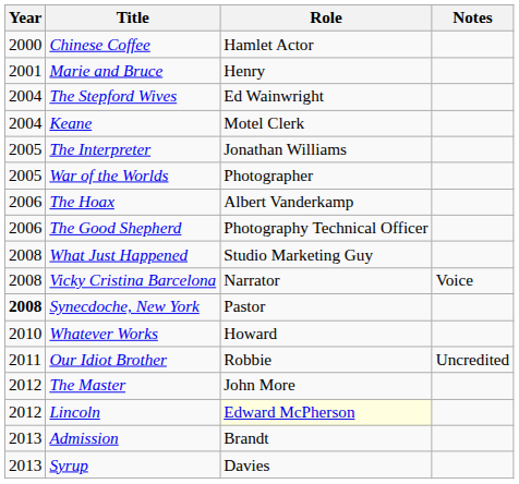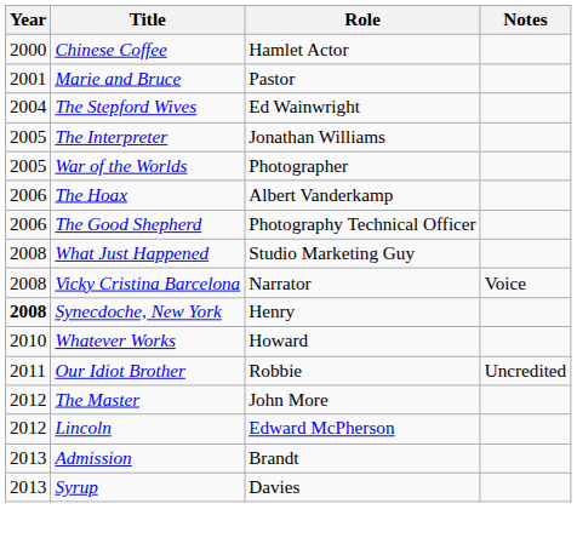 <table class="wikitable sortable">
 <tr>
 <th>Year</th>
 <th>Title</th>
 <th>Role</th>
 <th>Notes</th>
 </tr>
 <tr>
 <td>2000</td>
 <td><em><a href='#'>Chinese Coffee</a></em></td>
 <td>Hamlet Actor</td>
 <td></td>
 </tr>
 <tr>
 <td>2001</td>
 <td><em><a href='#'>Marie and Bruce</a></em></td>
-<td>Henry</td>
+<td>Pastor</td>
 <td></td>
 </tr>
 <tr>
 <td>2004</td>
 <td><em><a href='#'>The Stepford Wives</a></em></td>
 <td>Ed Wainwright</td>
-<td></td>
-</tr>
-<tr>
-<td>2004</td>
-<td><em><a href='#'>Keane</a></em></td>
-<td>Motel Clerk</td>
 <td></td>
 </tr>
 <tr>
 <td>2005</td>
 <td><em><a href='#'>The Interpreter</a></em></td>
 <td>Jonathan Williams</td>
 <td></td>
 </tr>
 <tr>
 <td>2005</td>
 <td><em><a href='#'>War of the Worlds</a></em></td>
 <td>Photographer</td>
 <td></td>
 </tr>
 <tr>
 <td>2006</td>
 <td><em><a href='#'>The Hoax</a></em></td>
 <td>Albert Vanderkamp</td>
 <td></td>
 </tr>
 <tr>
 <td>2006</td>
 <td><em><a href='#'>The Good Shepherd</a></em></td>
 <td>Photography Technical Officer</td>
 <td></td>
 </tr>
 <tr>
 <td>2008</td>
 <td><em><a href='#'>What Just Happened</a></em></td>
 <td>Studio Marketing Guy</td>
 <td></td>
 </tr>
 <tr>
 <td>2008</td>
 <td><em><a href='#'>Vicky Cristina Barcelona</a></em></td>
 <td>Narrator</td>
 <td>Voice</td>
 </tr>
 <tr>
 <td><strong>2008</strong></td>
 <td><em><a href='#'>Synecdoche, New York</a></em></td>
-<td>Pastor</td>
+<td>Henry</td>
 <td></td>
 </tr>
 <tr>
 <td>2010</td>
 <td><em><a href='#'>Whatever Works</a></em></td>
 <td>Howard</td>
 <td></td>
 </tr>
 <tr>
 <td>2011</td>
 <td><em><a href='#'>Our Idiot Brother</a></em></td>
 <td>Robbie</td>
 <td>Uncredited</td>
 </tr>
 <tr>
 <td>2012</td>
 <td><em><a href='#'>The Master</a></em></td>
 <td>John More</td>
 <td></td>
 </tr>
 <tr>
 <td>2012</td>
 <td><em><a href='#'>Lincoln</a></em></td>
-<td style="background: lightyellow;"><a href='#'>Edward McPherson</a></td>
+<td><a href='#'>Edward McPherson</a></td>
 <td></td>
 </tr>
 <tr>
 <td>2013</td>
 <td><em><a href='#'>Admission</a></em></td>
 <td>Brandt</td>
 <td></td>
 </tr>
 <tr>
 <td>2013</td>
 <td><em><a href='#'>Syrup</a></em></td>
 <td>Davies</td>
 <td></td>
 </tr>
 </table>
